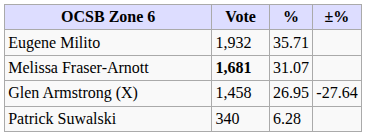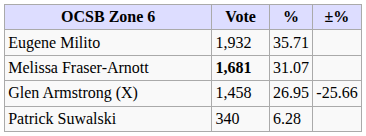 <table class="wikitable">
 <tr>
 <th style="background:#DDDDFF" width="200px">OCSB Zone 6</th>
 <th style="background:#DDDDFF" width="50px">Vote</th>
 <th style="background:#DDDDFF" width="30px">%</th>
 <th style="background:#DDDDFF" width="30px">±%</th>
 </tr>
 <tr>
 <td>Eugene Milito</td>
 <td>1,932</td>
 <td>35.71</td>
 <td></td>
 </tr>
 <tr>
 <td>Melissa Fraser-Arnott</td>
 <td><strong>1,681</strong></td>
 <td>31.07</td>
 <td></td>
 </tr>
 <tr>
 <td>Glen Armstrong (X)</td>
 <td>1,458</td>
 <td>26.95</td>
-<td>-27.64</td>
+<td>-25.66</td>
 </tr>
 <tr>
 <td>Patrick Suwalski</td>
 <td>340</td>
 <td>6.28</td>
 <td></td>
 </tr>
 <tr>
 </tr>
 </table>
